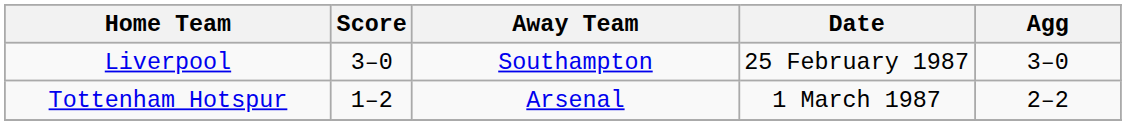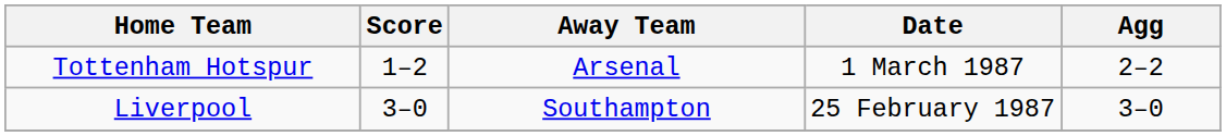 <table class="wikitable" style="text-align:center;">
 <tr>
 <th width=175>Home Team</th>
 <th width=20>Score</th>
 <th width=175>Away Team</th>
 <th width= 125>Date</th>
 <th width= 75>Agg</th>
 </tr>
 <tr>
+<td><a href='#'>Tottenham Hotspur</a></td>
+<td>1–2</td>
+<td><a href='#'>Arsenal</a></td>
+<td>1 March 1987</td>
+<td>2–2</td>
+</tr>
+<tr>
 <td><a href='#'>Liverpool</a></td>
 <td>3–0</td>
 <td><a href='#'>Southampton</a></td>
 <td>25 February 1987</td>
 <td>3–0</td>
 </tr>
 <tr>
-<td><a href='#'>Tottenham Hotspur</a></td>
-<td>1–2</td>
-<td><a href='#'>Arsenal</a></td>
-<td>1 March 1987</td>
-<td>2–2</td>
-</tr>
-<tr>
 </tr>
 </table>
